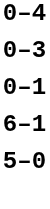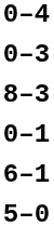 <table style="font-size:90%; margin: 0 auto;">
 <tr>
 <td align="right"><strong></strong></td>
 <td align="center"><strong>0–4</strong></td>
 <td><strong></strong></td>
 </tr>
 <tr>
 <td align="right"><strong></strong></td>
 <td align="center"><strong>0–3</strong></td>
+<td><strong></strong></td>
+</tr>
+<tr>
+<td align="right"><strong></strong></td>
+<td align="center"><strong>8–3</strong></td>
 <td><strong></strong></td>
 </tr>
 <tr>
 <td align="right"><strong></strong></td>
 <td align="center"><strong>0–1</strong></td>
 <td><strong></strong></td>
 </tr>
 <tr>
 <td align="right"><strong></strong></td>
 <td align="center"><strong>6–1</strong></td>
 <td><strong></strong></td>
 </tr>
 <tr>
 <td align="right"><strong></strong></td>
 <td align="center"><strong>5–0</strong></td>
 <td><strong></strong></td>
 </tr>
 </table>
